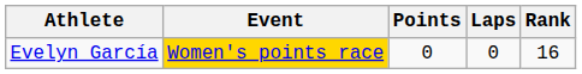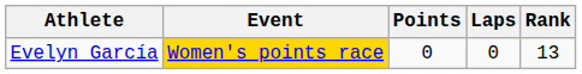 <table class=wikitable style="font-size:90%">
 <tr>
 <th>Athlete</th>
 <th>Event</th>
 <th>Points</th>
 <th>Laps</th>
 <th>Rank</th>
 </tr>
 <tr align=center>
 <td align=left><a href='#'>Evelyn García</a></td>
 <td align=left style="background: gold;"><a href='#'>Women's points race</a></td>
 <td>0</td>
 <td>0</td>
-<td>16</td>
+<td>13</td>
 </tr>
 </table>
